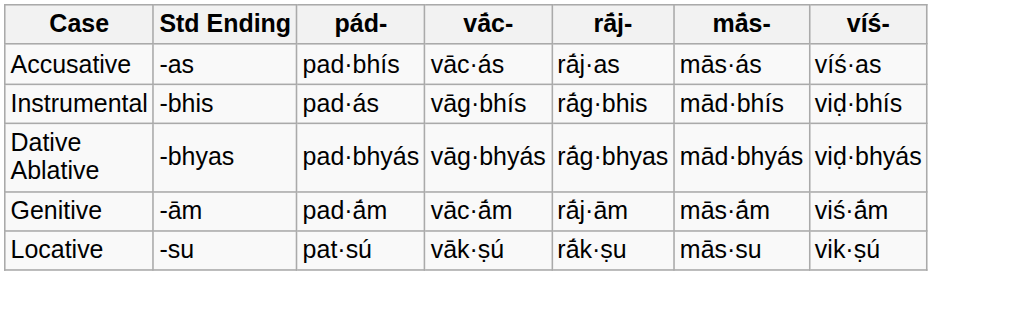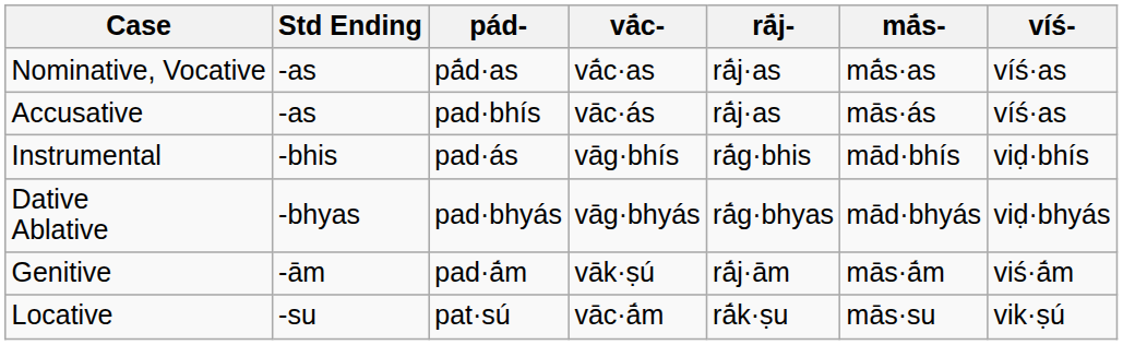 <table class="wikitable">
 <tr>
 <th>Case</th>
 <th>Std Ending</th>
 <th>pád-</th>
 <th>vā́c-</th>
 <th>rā́j-</th>
 <th>mā́s-</th>
 <th>víś-</th>
+</tr>
+<tr>
+<td>Nominative, Vocative</td>
+<td>-as</td>
+<td>pā́d·as</td>
+<td>vā́c·as</td>
+<td>rā́j·as</td>
+<td>mā́s·as</td>
+<td>víś·as</td>
 </tr>
 <tr>
 <td>Accusative</td>
 <td>-as</td>
 <td>pad·bhís</td>
 <td>vāc·ás</td>
 <td>rā́j·as</td>
 <td>mās·ás</td>
 <td>víś·as</td>
 </tr>
 <tr>
 <td>Instrumental</td>
 <td>-bhis</td>
 <td>pad·ás</td>
 <td>vāg·bhís</td>
 <td>rā́g·bhis</td>
 <td>mād·bhís</td>
 <td>viḍ·bhís</td>
 </tr>
 <tr>
 <td>Dative <br> Ablative</td>
 <td>-bhyas</td>
 <td>pad·bhyás</td>
 <td>vāg·bhyás</td>
 <td>rā́g·bhyas</td>
 <td>mād·bhyás</td>
 <td>viḍ·bhyás</td>
 </tr>
 <tr>
 <td>Genitive</td>
 <td>-ām</td>
 <td>pad·ā́m</td>
-<td>vāc·ā́m</td>
+<td>vāk·ṣú</td>
 <td>rā́j·ām</td>
 <td>mās·ā́m</td>
 <td>viś·ā́m</td>
 </tr>
 <tr>
 <td>Locative</td>
 <td>-su</td>
 <td>pat·sú</td>
-<td>vāk·ṣú</td>
+<td>vāc·ā́m</td>
 <td>rā́k·ṣu</td>
 <td>mās·su</td>
 <td>vik·ṣú</td>
 </tr>
 </table>
